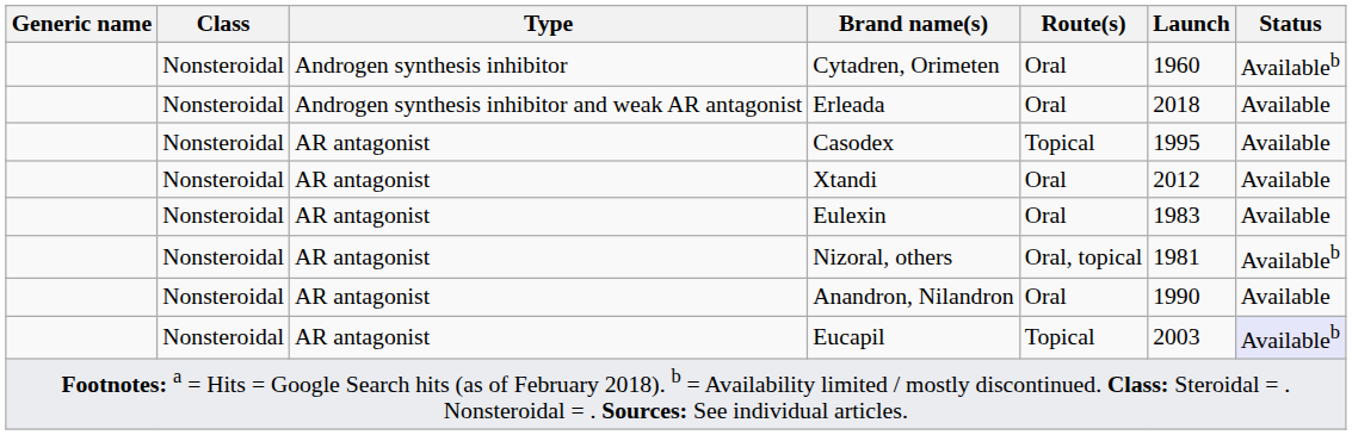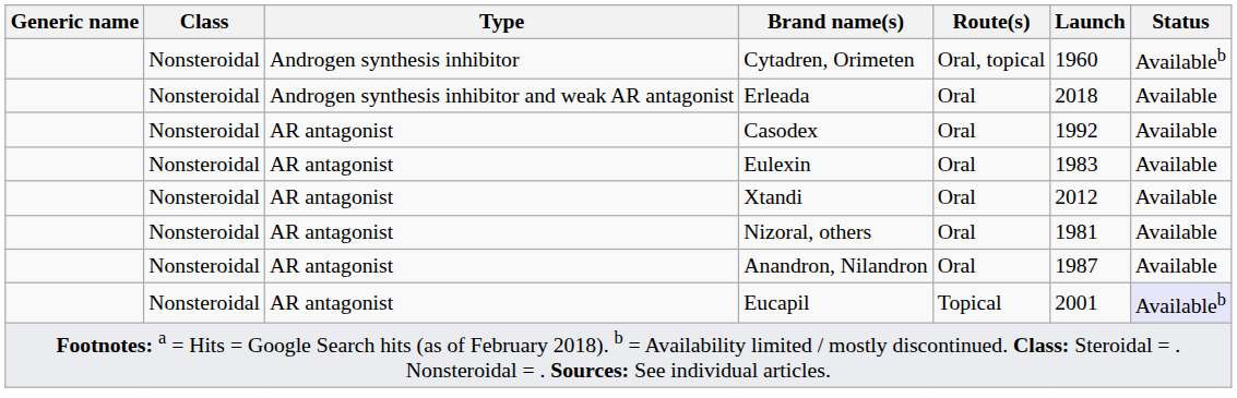 <table class="wikitable sortable" style="margin-left: auto; margin-right: auto; border: none;">
 <tr>
 <th>Generic name</th>
 <th>Class</th>
 <th>Type</th>
 <th>Brand name(s)</th>
 <th>Route(s)</th>
 <th>Launch</th>
 <th>Status</th>
 </tr>
 <tr>
 <td></td>
 <td>Nonsteroidal</td>
 <td>Androgen synthesis inhibitor</td>
 <td>Cytadren, Orimeten</td>
-<td>Oral</td>
+<td>Oral, topical</td>
 <td>1960</td>
 <td>Available<sup>b</sup></td>
 </tr>
 <tr>
 <td></td>
 <td>Nonsteroidal</td>
 <td>Androgen synthesis inhibitor and weak AR antagonist</td>
 <td>Erleada</td>
 <td>Oral</td>
 <td>2018</td>
 <td>Available</td>
 </tr>
 <tr>
 <td></td>
 <td>Nonsteroidal</td>
 <td>AR antagonist</td>
 <td>Casodex</td>
-<td>Topical</td>
-<td>1995</td>
+<td>Oral</td>
+<td>1992</td>
+<td>Available</td>
+</tr>
+<tr>
+<td></td>
+<td>Nonsteroidal</td>
+<td>AR antagonist</td>
+<td>Eulexin</td>
+<td>Oral</td>
+<td>1983</td>
 <td>Available</td>
 </tr>
 <tr>
 <td></td>
 <td>Nonsteroidal</td>
 <td>AR antagonist</td>
 <td>Xtandi</td>
 <td>Oral</td>
 <td>2012</td>
 <td>Available</td>
 </tr>
 <tr>
 <td></td>
 <td>Nonsteroidal</td>
 <td>AR antagonist</td>
-<td>Eulexin</td>
+<td>Nizoral, others</td>
 <td>Oral</td>
-<td>1983</td>
+<td>1981</td>
 <td>Available</td>
-</tr>
-<tr>
-<td></td>
-<td>Nonsteroidal</td>
-<td>AR antagonist</td>
-<td>Nizoral, others</td>
-<td>Oral, topical</td>
-<td>1981</td>
-<td>Available<sup>b</sup></td>
 </tr>
 <tr>
 <td></td>
 <td>Nonsteroidal</td>
 <td>AR antagonist</td>
 <td>Anandron, Nilandron</td>
 <td>Oral</td>
-<td>1990</td>
+<td>1987</td>
 <td>Available</td>
 </tr>
 <tr>
 <td></td>
 <td>Nonsteroidal</td>
 <td>AR antagonist</td>
 <td>Eucapil</td>
 <td>Topical</td>
-<td>2003</td>
+<td>2001</td>
 <td style="background: lavender;">Available<sup>b</sup></td>
 </tr>
 <tr class="sortbottom">
 <td colspan="7" style="width: 1px; background-color:#eaecf0; text-align: center;"><strong>Footnotes:</strong> <sup>a</sup> = Hits = Google Search hits (as of February 2018). <sup>b</sup> = Availability limited / mostly discontinued. <strong>Class:</strong> Steroidal = . Nonsteroidal = . <strong>Sources:</strong> See individual articles.</td>
 </tr>
 </table>
